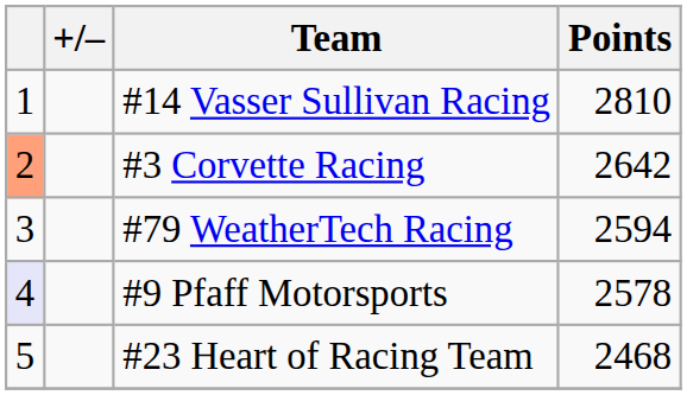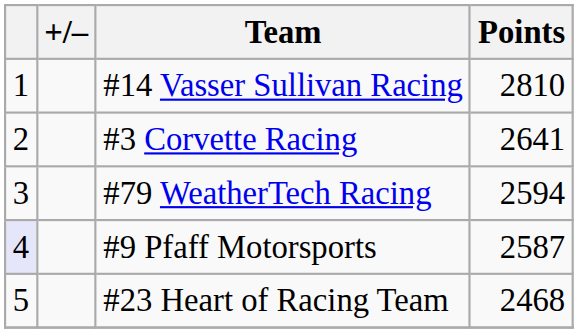 <table class="wikitable" style="font-size: 95%;">
 <tr>
 <th scope="col"></th>
 <th scope="col">+/–</th>
 <th scope="col">Team</th>
 <th scope="col">Points</th>
 </tr>
 <tr>
 <td align=center>1</td>
 <td align="left"></td>
 <td> #14 <a href='#'>Vasser Sullivan Racing</a></td>
 <td align=right>2810</td>
 </tr>
 <tr>
-<td align=center style="background: lightsalmon;">2</td>
+<td align=center>2</td>
 <td align="left"></td>
 <td> #3 <a href='#'>Corvette Racing</a></td>
-<td align=right>2642</td>
+<td align=right>2641</td>
 </tr>
 <tr>
 <td align=center>3</td>
 <td align="left"></td>
 <td> #79 <a href='#'>WeatherTech Racing</a></td>
 <td align=right>2594</td>
 </tr>
 <tr>
 <td align=center style="background: lavender;">4</td>
 <td align="left"></td>
 <td> #9 Pfaff Motorsports</td>
-<td align=right>2578</td>
+<td align=right>2587</td>
 </tr>
 <tr>
 <td align=center>5</td>
 <td align="left"></td>
 <td> #23 Heart of Racing Team</td>
 <td align=right>2468</td>
 </tr>
 <tr>
 </tr>
 </table>
